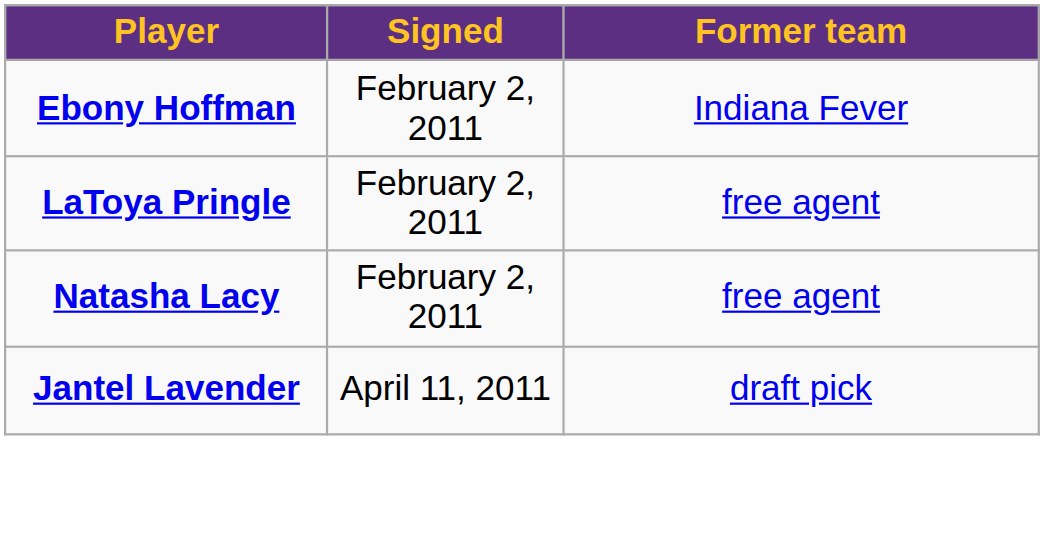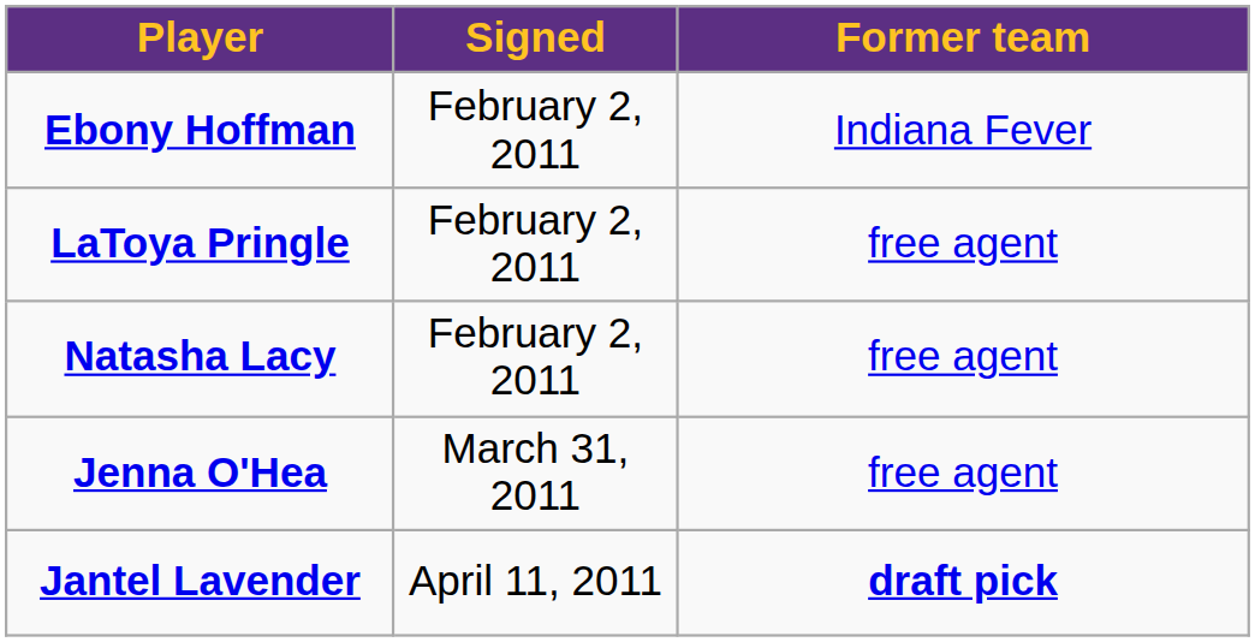 <table class="wikitable" style="text-align: center">
 <tr align="center" bgcolor="#dddddd">
 <td style="background:#5c2f83;color:#FFC322; width:140px"><strong>Player</strong></td>
 <td style="background:#5c2f83;color:#FFC322; width:100px"><strong>Signed</strong></td>
 <td style="background:#5c2f83;color:#FFC322; width:210px"><strong>Former team</strong></td>
 </tr>
 <tr style="height:40px">
 <td><strong><a href='#'>Ebony Hoffman</a></strong></td>
 <td>February 2, 2011</td>
 <td><a href='#'>Indiana Fever</a></td>
 </tr>
 <tr style="height:40px">
 <td><strong><a href='#'>LaToya Pringle</a></strong></td>
 <td>February 2, 2011</td>
 <td><a href='#'>free agent</a></td>
 </tr>
 <tr style="height:40px">
 <td><strong><a href='#'>Natasha Lacy</a></strong></td>
 <td>February 2, 2011</td>
 <td><a href='#'>free agent</a></td>
 </tr>
 <tr style="height:40px">
+<td><strong><a href='#'>Jenna O'Hea</a></strong></td>
+<td>March 31, 2011</td>
+<td><a href='#'>free agent</a></td>
+</tr>
+<tr style="height:40px">
 <td><strong><a href='#'>Jantel Lavender</a></strong></td>
 <td>April 11, 2011</td>
-<td><a href='#'>draft pick</a></td>
+<td><strong><a href='#'>draft pick</a></strong></td>
 </tr>
 </table>
